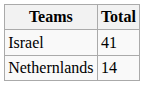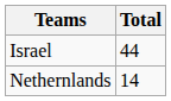 <table class="wikitable">
 <tr>
 <th>Teams</th>
 <th>Total</th>
 </tr>
 <tr>
 <td>Israel</td>
-<td>41</td>
+<td>44</td>
 </tr>
 <tr>
 <td>Nethernlands</td>
 <td>14</td>
 </tr>
 </table>
